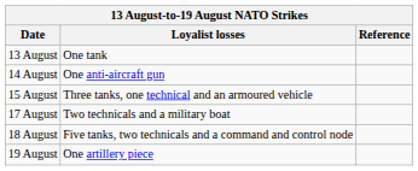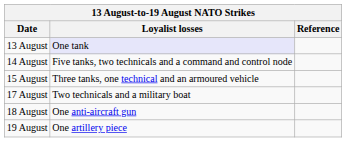 <table class="wikitable" style="font-size:95%;">
 <tr>
 <th colspan="3">13 August-to-19 August NATO Strikes</th>
 </tr>
 <tr>
 <th>Date</th>
 <th>Loyalist losses</th>
 <th>Reference</th>
 </tr>
 <tr>
 <td>13 August</td>
-<td>One tank</td>
+<td style="background: lavender;">One tank</td>
 <td></td>
 </tr>
 <tr>
 <td>14 August</td>
-<td>One <a href='#'>anti-aircraft gun</a></td>
+<td>Five tanks, two technicals and a command and control node</td>
 <td></td>
 </tr>
 <tr>
 <td>15 August</td>
 <td>Three tanks, one <a href='#'>technical</a> and an armoured vehicle</td>
 <td></td>
 </tr>
 <tr>
 <td>17 August</td>
 <td>Two technicals and a military boat</td>
 <td></td>
 </tr>
 <tr>
 <td>18 August</td>
-<td>Five tanks, two technicals and a command and control node</td>
+<td>One <a href='#'>anti-aircraft gun</a></td>
 <td></td>
 </tr>
 <tr>
 <td>19 August</td>
 <td>One <a href='#'>artillery piece</a></td>
 <td></td>
 </tr>
 </table>
